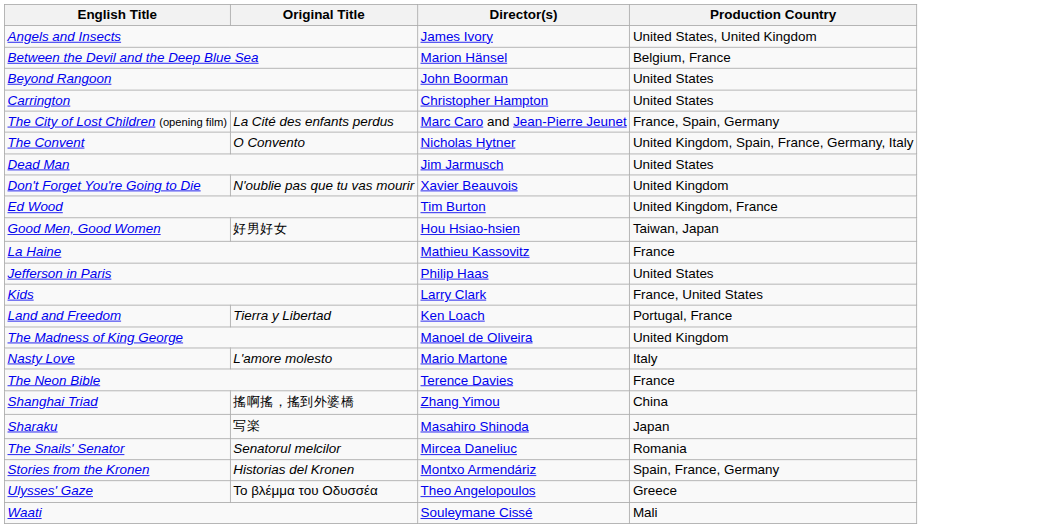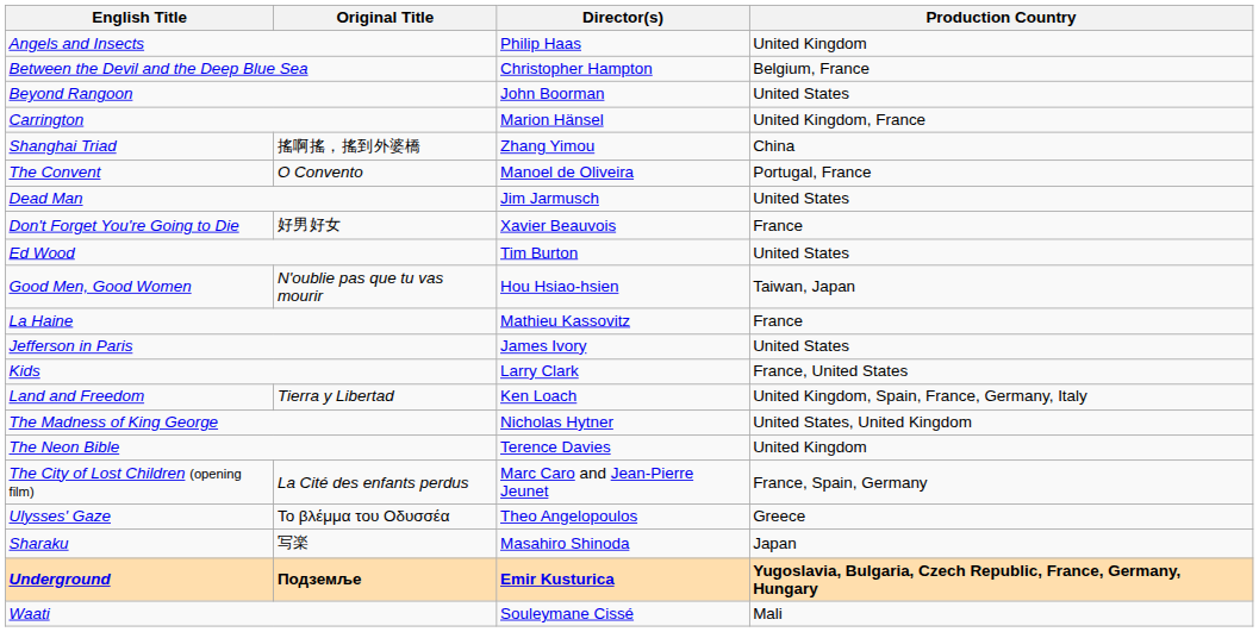 <table class="wikitable">
 <tr>
 <th>English Title</th>
 <th>Original Title</th>
 <th>Director(s)</th>
 <th>Production Country</th>
 </tr>
 <tr>
 <td colspan="2"><em><a href='#'>Angels and Insects</a></em></td>
-<td><a href='#'>James Ivory</a></td>
-<td>United States, United Kingdom</td>
+<td><a href='#'>Philip Haas</a></td>
+<td>United Kingdom</td>
 </tr>
 <tr>
 <td colspan="2"><em><a href='#'>Between the Devil and the Deep Blue Sea</a></em></td>
-<td><a href='#'>Marion Hänsel</a></td>
+<td><a href='#'>Christopher Hampton</a></td>
 <td>Belgium, France</td>
 </tr>
 <tr>
 <td colspan="2"><em><a href='#'>Beyond Rangoon</a></em></td>
 <td><a href='#'>John Boorman</a></td>
 <td>United States</td>
 </tr>
 <tr>
 <td colspan="2"><em><a href='#'>Carrington</a></em></td>
-<td><a href='#'>Christopher Hampton</a></td>
-<td>United States</td>
+<td><a href='#'>Marion Hänsel</a></td>
+<td>United Kingdom, France</td>
 </tr>
 <tr>
-<td><em><a href='#'>The City of Lost Children</a></em> <small>(opening film)</small></td>
-<td><em>La Cité des enfants perdus</em></td>
-<td><a href='#'>Marc Caro</a> and <a href='#'>Jean-Pierre Jeunet</a></td>
-<td>France, Spain, Germany</td>
+<td><em><a href='#'>Shanghai Triad</a></em></td>
+<td>搖啊搖，搖到外婆橋</td>
+<td><a href='#'>Zhang Yimou</a></td>
+<td>China</td>
 </tr>
 <tr>
 <td><em><a href='#'>The Convent</a></em></td>
 <td><em>O Convento</em></td>
-<td><a href='#'>Nicholas Hytner</a></td>
-<td>United Kingdom, Spain, France, Germany, Italy</td>
+<td><a href='#'>Manoel de Oliveira</a></td>
+<td>Portugal, France</td>
 </tr>
 <tr>
 <td colspan="2"><em><a href='#'>Dead Man</a></em></td>
 <td><a href='#'>Jim Jarmusch</a></td>
 <td>United States</td>
 </tr>
 <tr>
 <td><em><a href='#'>Don't Forget You're Going to Die</a></em></td>
-<td><em>N'oublie pas que tu vas mourir</em></td>
+<td>好男好女</td>
 <td><a href='#'>Xavier Beauvois</a></td>
-<td>United Kingdom</td>
+<td>France</td>
 </tr>
 <tr>
 <td colspan="2"><em><a href='#'>Ed Wood</a></em></td>
 <td><a href='#'>Tim Burton</a></td>
-<td>United Kingdom, France</td>
+<td>United States</td>
 </tr>
 <tr>
 <td><em><a href='#'>Good Men, Good Women</a></em></td>
-<td>好男好女</td>
+<td><em>N'oublie pas que tu vas mourir</em></td>
 <td><a href='#'>Hou Hsiao-hsien</a></td>
 <td>Taiwan, Japan</td>
 </tr>
 <tr>
 <td colspan="2"><em><a href='#'>La Haine</a></em></td>
 <td><a href='#'>Mathieu Kassovitz</a></td>
 <td>France</td>
 </tr>
 <tr>
 <td colspan="2"><em><a href='#'>Jefferson in Paris</a></em></td>
-<td><a href='#'>Philip Haas</a></td>
+<td><a href='#'>James Ivory</a></td>
 <td>United States</td>
 </tr>
 <tr>
 <td colspan="2"><em><a href='#'>Kids</a></em></td>
 <td><a href='#'>Larry Clark</a></td>
 <td>France, United States</td>
 </tr>
 <tr>
 <td><em><a href='#'>Land and Freedom</a></em></td>
 <td><em>Tierra y Libertad</em></td>
 <td><a href='#'>Ken Loach</a></td>
-<td>Portugal, France</td>
+<td>United Kingdom, Spain, France, Germany, Italy</td>
 </tr>
 <tr>
 <td colspan="2"><em><a href='#'>The Madness of King George</a></em></td>
-<td><a href='#'>Manoel de Oliveira</a></td>
-<td>United Kingdom</td>
-</tr>
-<tr>
-<td><em><a href='#'>Nasty Love</a></em></td>
-<td><em>L'amore molesto</em></td>
-<td><a href='#'>Mario Martone</a></td>
-<td>Italy</td>
+<td><a href='#'>Nicholas Hytner</a></td>
+<td>United States, United Kingdom</td>
 </tr>
 <tr>
 <td colspan="2"><em><a href='#'>The Neon Bible</a></em></td>
 <td><a href='#'>Terence Davies</a></td>
-<td>France</td>
+<td>United Kingdom</td>
 </tr>
 <tr>
-<td><em><a href='#'>Shanghai Triad</a></em></td>
-<td>搖啊搖，搖到外婆橋</td>
-<td><a href='#'>Zhang Yimou</a></td>
-<td>China</td>
-</tr>
-<tr>
-<td><em><a href='#'>Sharaku</a></em></td>
-<td>写楽</td>
-<td><a href='#'>Masahiro Shinoda</a></td>
-<td>Japan</td>
-</tr>
-<tr>
-<td><em><a href='#'>The Snails' Senator</a></em></td>
-<td><em>Senatorul melcilor</em></td>
-<td><a href='#'>Mircea Daneliuc</a></td>
-<td>Romania</td>
-</tr>
-<tr>
-<td><em><a href='#'>Stories from the Kronen</a></em></td>
-<td><em>Historias del Kronen</em></td>
-<td><a href='#'>Montxo Armendáriz</a></td>
-<td>Spain, France, Germany</td>
+<td><em><a href='#'>The City of Lost Children</a></em> <small>(opening film)</small></td>
+<td><em>La Cité des enfants perdus</em></td>
+<td><a href='#'>Marc Caro</a> and <a href='#'>Jean-Pierre Jeunet</a></td>
+<td>France, Spain, Germany</td>
 </tr>
 <tr>
 <td><em><a href='#'>Ulysses' Gaze</a></em></td>
 <td>Το βλέμμα του Οδυσσέα</td>
 <td><a href='#'>Theo Angelopoulos</a></td>
 <td>Greece</td>
 </tr>
 <tr>
+<td><em><a href='#'>Sharaku</a></em></td>
+<td>写楽</td>
+<td><a href='#'>Masahiro Shinoda</a></td>
+<td>Japan</td>
+</tr>
+<tr style="background:#FFDEAD;">
+<td><strong><em><a href='#'>Underground</a></em></strong></td>
+<td><strong>Подземље</strong></td>
+<td><strong><a href='#'>Emir Kusturica</a></strong></td>
+<td><strong>Yugoslavia, Bulgaria, Czech Republic, France, Germany, Hungary</strong></td>
+</tr>
+<tr>
 <td colspan="2"><em><a href='#'>Waati</a></em></td>
 <td><a href='#'>Souleymane Cissé</a></td>
 <td>Mali</td>
 </tr>
 </table>
